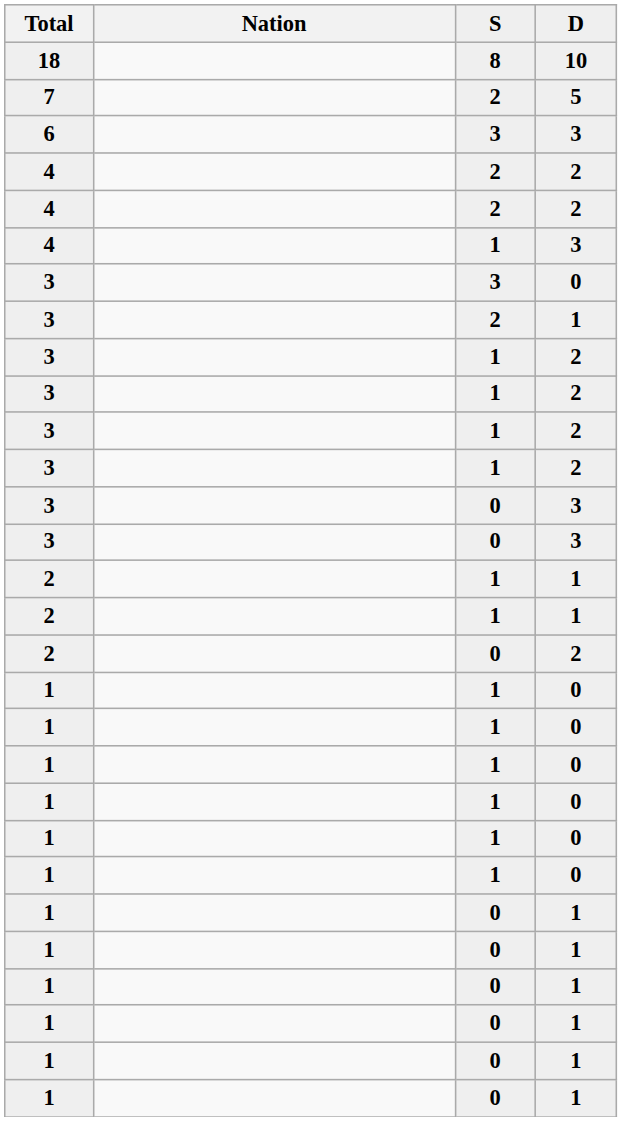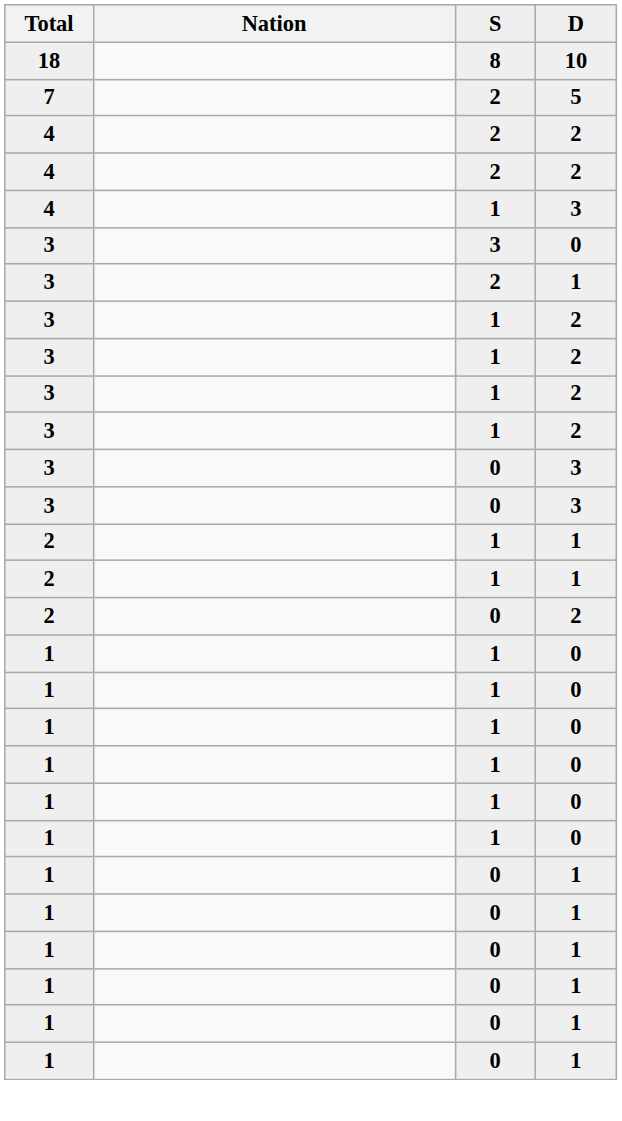 <table class="wikitable" style="font-size:90%;">
 <tr>
 <th width=50>Total</th>
 <th width=225>Nation</th>
 <th width=45 style="background:#efefef"> S </th>
 <th width=45 style="background:#efefef"> D </th>
 </tr>
 <tr align=center>
 <td bgcolor=#efefef><strong>18</strong></td>
 <td align=left></td>
 <td bgcolor=#efefef><strong>8</strong></td>
 <td bgcolor=#efefef><strong>10</strong></td>
 </tr>
 <tr align=center>
 <td bgcolor=#efefef><strong>7</strong></td>
 <td align=left></td>
 <td bgcolor=#efefef><strong>2</strong></td>
 <td bgcolor=#efefef><strong>5</strong></td>
-</tr>
-<tr align=center>
-<td bgcolor=#efefef><strong>6</strong></td>
-<td align=left></td>
-<td bgcolor=#efefef><strong>3</strong></td>
-<td bgcolor=#efefef><strong>3</strong></td>
 </tr>
 <tr align=center>
 <td bgcolor=#efefef><strong>4</strong></td>
 <td align=left></td>
 <td bgcolor=#efefef><strong>2</strong></td>
 <td bgcolor=#efefef><strong>2</strong></td>
 </tr>
 <tr align=center>
 <td bgcolor=#efefef><strong>4</strong></td>
 <td align=left></td>
 <td bgcolor=#efefef><strong>2</strong></td>
 <td bgcolor=#efefef><strong>2</strong></td>
 </tr>
 <tr align=center>
 <td bgcolor=#efefef><strong>4</strong></td>
 <td align=left></td>
 <td bgcolor=#efefef><strong>1</strong></td>
 <td bgcolor=#efefef><strong>3</strong></td>
 </tr>
 <tr align=center>
 <td bgcolor=#efefef><strong>3</strong></td>
 <td align=left></td>
 <td bgcolor=#efefef><strong>3</strong></td>
 <td bgcolor=#efefef><strong>0</strong></td>
 </tr>
 <tr align=center>
 <td bgcolor=#efefef><strong>3</strong></td>
 <td align=left></td>
 <td bgcolor=#efefef><strong>2</strong></td>
 <td bgcolor=#efefef><strong>1</strong></td>
 </tr>
 <tr align=center>
 <td bgcolor=#efefef><strong>3</strong></td>
 <td align=left></td>
 <td bgcolor=#efefef><strong>1</strong></td>
 <td bgcolor=#efefef><strong>2</strong></td>
 </tr>
 <tr align=center>
 <td bgcolor=#efefef><strong>3</strong></td>
 <td align=left></td>
 <td bgcolor=#efefef><strong>1</strong></td>
 <td bgcolor=#efefef><strong>2</strong></td>
 </tr>
 <tr align=center>
 <td bgcolor=#efefef><strong>3</strong></td>
 <td align=left></td>
 <td bgcolor=#efefef><strong>1</strong></td>
 <td bgcolor=#efefef><strong>2</strong></td>
 </tr>
 <tr align=center>
 <td bgcolor=#efefef><strong>3</strong></td>
 <td align=left></td>
 <td bgcolor=#efefef><strong>1</strong></td>
 <td bgcolor=#efefef><strong>2</strong></td>
 </tr>
 <tr align=center>
 <td bgcolor=#efefef><strong>3</strong></td>
 <td align=left></td>
 <td bgcolor=#efefef><strong>0</strong></td>
 <td bgcolor=#efefef><strong>3</strong></td>
 </tr>
 <tr align=center>
 <td bgcolor=#efefef><strong>3</strong></td>
 <td align=left></td>
 <td bgcolor=#efefef><strong>0</strong></td>
 <td bgcolor=#efefef><strong>3</strong></td>
 </tr>
 <tr align=center>
 <td bgcolor=#efefef><strong>2</strong></td>
 <td align=left></td>
 <td bgcolor=#efefef><strong>1</strong></td>
 <td bgcolor=#efefef><strong>1</strong></td>
 </tr>
 <tr align=center>
 <td bgcolor=#efefef><strong>2</strong></td>
 <td align=left></td>
 <td bgcolor=#efefef><strong>1</strong></td>
 <td bgcolor=#efefef><strong>1</strong></td>
 </tr>
 <tr align=center>
 <td bgcolor=#efefef><strong>2</strong></td>
 <td align=left></td>
 <td bgcolor=#efefef><strong>0</strong></td>
 <td bgcolor=#efefef><strong>2</strong></td>
 </tr>
 <tr align=center>
 <td bgcolor=#efefef><strong>1</strong></td>
 <td align=left></td>
 <td bgcolor=#efefef><strong>1</strong></td>
 <td bgcolor=#efefef><strong>0</strong></td>
 </tr>
 <tr align=center>
 <td bgcolor=#efefef><strong>1</strong></td>
 <td align=left></td>
 <td bgcolor=#efefef><strong>1</strong></td>
 <td bgcolor=#efefef><strong>0</strong></td>
 </tr>
 <tr align=center>
 <td bgcolor=#efefef><strong>1</strong></td>
 <td align=left></td>
 <td bgcolor=#efefef><strong>1</strong></td>
 <td bgcolor=#efefef><strong>0</strong></td>
 </tr>
 <tr align=center>
 <td bgcolor=#efefef><strong>1</strong></td>
 <td align=left></td>
 <td bgcolor=#efefef><strong>1</strong></td>
 <td bgcolor=#efefef><strong>0</strong></td>
 </tr>
 <tr align=center>
 <td bgcolor=#efefef><strong>1</strong></td>
 <td align=left></td>
 <td bgcolor=#efefef><strong>1</strong></td>
 <td bgcolor=#efefef><strong>0</strong></td>
 </tr>
 <tr align=center>
 <td bgcolor=#efefef><strong>1</strong></td>
 <td align=left></td>
 <td bgcolor=#efefef><strong>1</strong></td>
 <td bgcolor=#efefef><strong>0</strong></td>
 </tr>
 <tr align=center>
 <td bgcolor=#efefef><strong>1</strong></td>
 <td align=left></td>
 <td bgcolor=#efefef><strong>0</strong></td>
 <td bgcolor=#efefef><strong>1</strong></td>
 </tr>
 <tr align=center>
 <td bgcolor=#efefef><strong>1</strong></td>
 <td align=left></td>
 <td bgcolor=#efefef><strong>0</strong></td>
 <td bgcolor=#efefef><strong>1</strong></td>
 </tr>
 <tr align=center>
 <td bgcolor=#efefef><strong>1</strong></td>
 <td align=left></td>
 <td bgcolor=#efefef><strong>0</strong></td>
 <td bgcolor=#efefef><strong>1</strong></td>
 </tr>
 <tr align=center>
 <td bgcolor=#efefef><strong>1</strong></td>
 <td align=left></td>
 <td bgcolor=#efefef><strong>0</strong></td>
 <td bgcolor=#efefef><strong>1</strong></td>
 </tr>
 <tr align=center>
 <td bgcolor=#efefef><strong>1</strong></td>
 <td align=left></td>
 <td bgcolor=#efefef><strong>0</strong></td>
 <td bgcolor=#efefef><strong>1</strong></td>
 </tr>
 <tr align=center>
 <td bgcolor=#efefef><strong>1</strong></td>
 <td align=left></td>
 <td bgcolor=#efefef><strong>0</strong></td>
 <td bgcolor=#efefef><strong>1</strong></td>
 </tr>
 </table>
